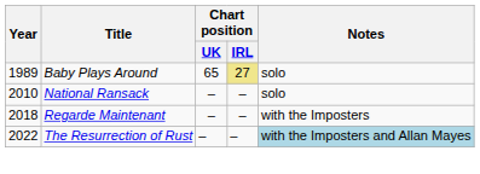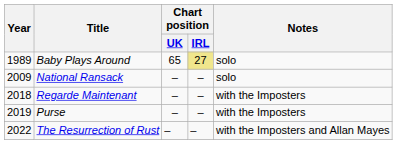 <table class="wikitable">
 <tr>
 <th rowspan="2">Year</th>
 <th rowspan="2">Title</th>
 <th colspan="2">Chart position</th>
 <th rowspan="2">Notes</th>
 </tr>
 <tr>
 <th width="30"><a href='#'>UK</a> <br></th>
 <th width="30"><a href='#'>IRL</a> <br></th>
 </tr>
 <tr>
 <td>1989</td>
 <td><em>Baby Plays Around</em></td>
 <td align="center">65</td>
 <td align="center" style="background: khaki;">27</td>
 <td>solo</td>
 </tr>
 <tr>
-<td>2010</td>
+<td>2009</td>
 <td><em><a href='#'>National Ransack</a></em></td>
 <td align="center">–</td>
 <td align="center">–</td>
 <td>solo</td>
 </tr>
 <tr>
 <td>2018</td>
 <td><em><a href='#'>Regarde Maintenant</a></em></td>
 <td align="center">–</td>
 <td align="center">–</td>
 <td>with the Imposters</td>
 </tr>
 <tr>
+<td>2019</td>
+<td><em>Purse</em></td>
+<td align="center">–</td>
+<td align="center">–</td>
+<td>with the Imposters</td>
+</tr>
+<tr>
 <td>2022</td>
 <td><em><a href='#'>The Resurrection of Rust</a></em></td>
 <td>–</td>
 <td>–</td>
-<td style="background: lightblue;">with the Imposters and Allan Mayes</td>
+<td>with the Imposters and Allan Mayes</td>
 </tr>
 </table>
